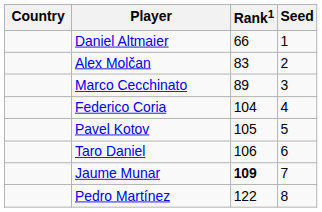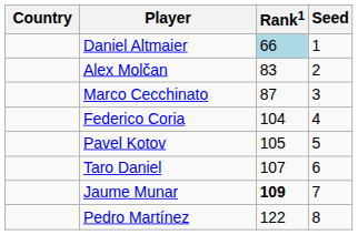 <table class="sortable wikitable">
 <tr>
 <th width="70">Country</th>
 <th width="175">Player</th>
 <th>Rank<sup>1</sup></th>
 <th>Seed</th>
 </tr>
 <tr>
 <td></td>
 <td><a href='#'>Daniel Altmaier</a></td>
-<td>66</td>
+<td style="background: lightblue;">66</td>
 <td>1</td>
 </tr>
 <tr>
 <td></td>
 <td><a href='#'>Alex Molčan</a></td>
 <td>83</td>
 <td>2</td>
 </tr>
 <tr>
 <td></td>
 <td><a href='#'>Marco Cecchinato</a></td>
-<td>89</td>
+<td>87</td>
 <td>3</td>
 </tr>
 <tr>
 <td></td>
 <td><a href='#'>Federico Coria</a></td>
 <td>104</td>
 <td>4</td>
 </tr>
 <tr>
 <td></td>
 <td><a href='#'>Pavel Kotov</a></td>
 <td>105</td>
 <td>5</td>
 </tr>
 <tr>
 <td></td>
 <td><a href='#'>Taro Daniel</a></td>
-<td>106</td>
+<td>107</td>
 <td>6</td>
 </tr>
 <tr>
 <td></td>
 <td><a href='#'>Jaume Munar</a></td>
 <td><strong>109</strong></td>
 <td>7</td>
 </tr>
 <tr>
 <td></td>
 <td><a href='#'>Pedro Martínez</a></td>
 <td>122</td>
 <td>8</td>
 </tr>
 </table>
